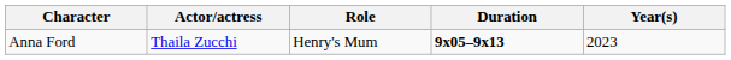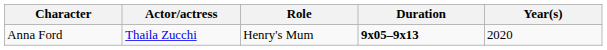 <table class="wikitable sortable">
 <tr>
 <th style="width:140px;">Character</th>
 <th style="width:140px;">Actor/actress</th>
 <th style="width:140px;">Role</th>
 <th style="width:150px;">Duration</th>
 <th style="width:140px;">Year(s)</th>
 </tr>
 <tr>
 <td>Anna Ford</td>
 <td><a href='#'>Thaila Zucchi</a></td>
 <td>Henry's Mum</td>
 <td><strong>9x05–9x13</strong></td>
-<td>2023</td>
+<td>2020</td>
 </tr>
 </table>
